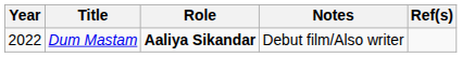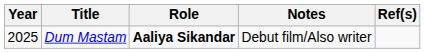 <table class="wikitable">
 <tr>
 <th>Year</th>
 <th>Title</th>
 <th>Role</th>
 <th>Notes</th>
 <th>Ref(s)</th>
 </tr>
 <tr>
-<td>2022</td>
+<td>2025</td>
 <td><em><a href='#'>Dum Mastam</a></em></td>
 <td><strong>Aaliya Sikandar</strong></td>
 <td>Debut film/Also writer</td>
 <td></td>
 </tr>
 </table>
